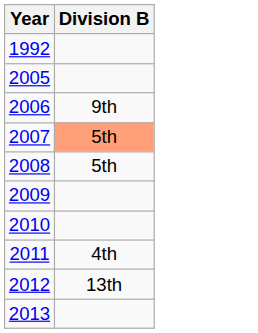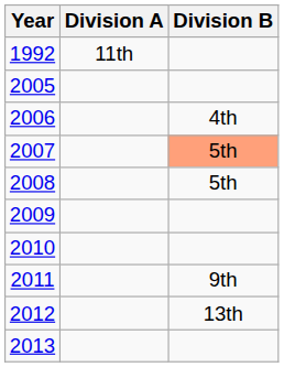 <table class="wikitable" style="text-align:center">
 <tr>
 <th>Year</th>
+<th>Division A</th>
 <th>Division B</th>
 </tr>
 <tr>
 <td><a href='#'>1992</a></td>
+<td>11th</td>
 <td></td>
 </tr>
 <tr>
 <td><a href='#'>2005</a></td>
 <td></td>
+<td></td>
 </tr>
 <tr>
 <td><a href='#'>2006</a></td>
-<td>9th</td>
+<td></td>
+<td>4th</td>
 </tr>
 <tr>
 <td><a href='#'>2007</a></td>
+<td></td>
 <td style="background: lightsalmon;">5th</td>
 </tr>
 <tr>
 <td><a href='#'>2008</a></td>
+<td></td>
 <td>5th</td>
 </tr>
 <tr>
 <td><a href='#'>2009</a></td>
 <td></td>
+<td></td>
 </tr>
 <tr>
 <td><a href='#'>2010</a></td>
 <td></td>
+<td></td>
 </tr>
 <tr>
 <td><a href='#'>2011</a></td>
-<td>4th</td>
+<td></td>
+<td>9th</td>
 </tr>
 <tr>
 <td><a href='#'>2012</a></td>
+<td></td>
 <td>13th</td>
 </tr>
 <tr>
 <td><a href='#'>2013</a></td>
 <td></td>
+<td></td>
 </tr>
 </table>
